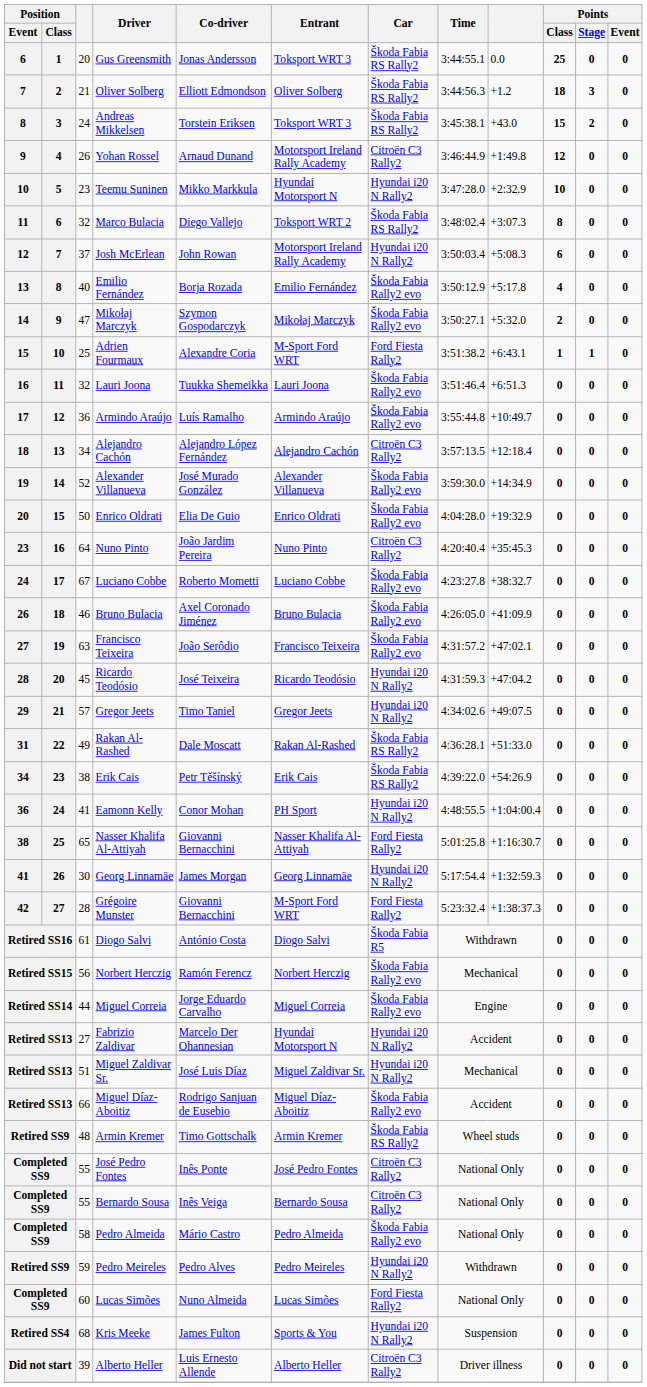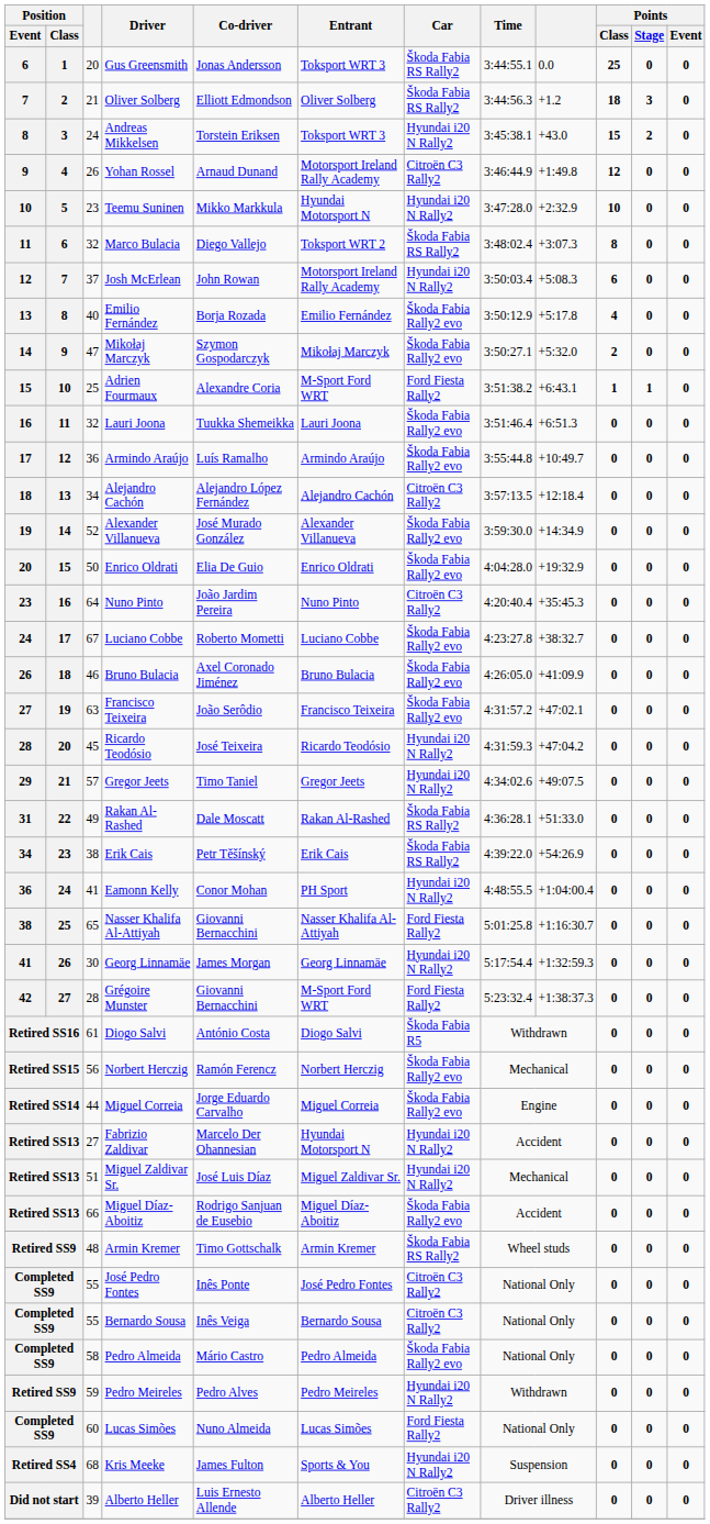 <table class="wikitable" width=85% style="font-size: 85%;">
 <tr>
 <th colspan="2">Position</th>
 <th rowspan="2"></th>
 <th rowspan="2">Driver</th>
 <th rowspan="2">Co-driver</th>
 <th rowspan="2">Entrant</th>
 <th rowspan="2">Car</th>
 <th rowspan="2">Time</th>
 <th rowspan="2"></th>
 <th colspan="3">Points</th>
 </tr>
 <tr>
 <th>Event</th>
 <th>Class</th>
 <th>Class</th>
 <th><a href='#'>Stage</a></th>
 <th>Event</th>
 </tr>
 <tr>
 <th>6</th>
 <th>1</th>
 <td align="center">20</td>
 <td><a href='#'>Gus Greensmith</a></td>
 <td><a href='#'>Jonas Andersson</a></td>
 <td><a href='#'>Toksport WRT 3</a></td>
 <td><a href='#'>Škoda Fabia RS Rally2</a></td>
 <td>3:44:55.1</td>
 <td>0.0</td>
 <td align="center"><strong>25</strong></td>
 <td align="center"><strong>0</strong></td>
 <td align="center"><strong>0</strong></td>
 </tr>
 <tr>
 <th>7</th>
 <th>2</th>
 <td align="center">21</td>
 <td><a href='#'>Oliver Solberg</a></td>
 <td><a href='#'>Elliott Edmondson</a></td>
 <td><a href='#'>Oliver Solberg</a></td>
 <td><a href='#'>Škoda Fabia RS Rally2</a></td>
 <td>3:44:56.3</td>
 <td>+1.2</td>
 <td align="center"><strong>18</strong></td>
 <td align="center"><strong>3</strong></td>
 <td align="center"><strong>0</strong></td>
 </tr>
 <tr>
 <th>8</th>
 <th>3</th>
 <td align="center">24</td>
 <td><a href='#'>Andreas Mikkelsen</a></td>
 <td><a href='#'>Torstein Eriksen</a></td>
 <td><a href='#'>Toksport WRT 3</a></td>
-<td><a href='#'>Škoda Fabia RS Rally2</a></td>
+<td><a href='#'>Hyundai i20 N Rally2</a></td>
 <td>3:45:38.1</td>
 <td>+43.0</td>
 <td align="center"><strong>15</strong></td>
 <td align="center"><strong>2</strong></td>
 <td align="center"><strong>0</strong></td>
 </tr>
 <tr>
 <th>9</th>
 <th>4</th>
 <td align="center">26</td>
 <td><a href='#'>Yohan Rossel</a></td>
 <td><a href='#'>Arnaud Dunand</a></td>
 <td><a href='#'>Motorsport Ireland Rally Academy</a></td>
 <td><a href='#'>Citroën C3 Rally2</a></td>
 <td>3:46:44.9</td>
 <td>+1:49.8</td>
 <td align="center"><strong>12</strong></td>
 <td align="center"><strong>0</strong></td>
 <td align="center"><strong>0</strong></td>
 </tr>
 <tr>
 <th>10</th>
 <th>5</th>
 <td align="center">23</td>
 <td><a href='#'>Teemu Suninen</a></td>
 <td><a href='#'>Mikko Markkula</a></td>
 <td><a href='#'>Hyundai Motorsport N</a></td>
 <td><a href='#'>Hyundai i20 N Rally2</a></td>
 <td>3:47:28.0</td>
 <td>+2:32.9</td>
 <td align="center"><strong>10</strong></td>
 <td align="center"><strong>0</strong></td>
 <td align="center"><strong>0</strong></td>
 </tr>
 <tr>
 <th>11</th>
 <th>6</th>
 <td align="center">32</td>
 <td><a href='#'>Marco Bulacia</a></td>
 <td><a href='#'>Diego Vallejo</a></td>
 <td><a href='#'>Toksport WRT 2</a></td>
 <td><a href='#'>Škoda Fabia RS Rally2</a></td>
 <td>3:48:02.4</td>
 <td>+3:07.3</td>
 <td align="center"><strong>8</strong></td>
 <td align="center"><strong>0</strong></td>
 <td align="center"><strong>0</strong></td>
 </tr>
 <tr>
 <th>12</th>
 <th>7</th>
 <td align="center">37</td>
 <td><a href='#'>Josh McErlean</a></td>
 <td><a href='#'>John Rowan</a></td>
 <td><a href='#'>Motorsport Ireland Rally Academy</a></td>
 <td><a href='#'>Hyundai i20 N Rally2</a></td>
 <td>3:50:03.4</td>
 <td>+5:08.3</td>
 <td align="center"><strong>6</strong></td>
 <td align="center"><strong>0</strong></td>
 <td align="center"><strong>0</strong></td>
 </tr>
 <tr>
 <th>13</th>
 <th>8</th>
 <td align="center">40</td>
 <td><a href='#'>Emilio Fernández</a></td>
 <td><a href='#'>Borja Rozada</a></td>
 <td><a href='#'>Emilio Fernández</a></td>
 <td><a href='#'>Škoda Fabia Rally2 evo</a></td>
 <td>3:50:12.9</td>
 <td>+5:17.8</td>
 <td align="center"><strong>4</strong></td>
 <td align="center"><strong>0</strong></td>
 <td align="center"><strong>0</strong></td>
 </tr>
 <tr>
 <th>14</th>
 <th>9</th>
 <td align="center">47</td>
 <td><a href='#'>Mikołaj Marczyk</a></td>
 <td><a href='#'>Szymon Gospodarczyk</a></td>
 <td><a href='#'>Mikołaj Marczyk</a></td>
 <td><a href='#'>Škoda Fabia Rally2 evo</a></td>
 <td>3:50:27.1</td>
 <td>+5:32.0</td>
 <td align="center"><strong>2</strong></td>
 <td align="center"><strong>0</strong></td>
 <td align="center"><strong>0</strong></td>
 </tr>
 <tr>
 <th>15</th>
 <th>10</th>
 <td align="center">25</td>
 <td><a href='#'>Adrien Fourmaux</a></td>
 <td><a href='#'>Alexandre Coria</a></td>
 <td><a href='#'>M-Sport Ford WRT</a></td>
 <td><a href='#'>Ford Fiesta Rally2</a></td>
 <td>3:51:38.2</td>
 <td>+6:43.1</td>
 <td align="center"><strong>1</strong></td>
 <td align="center"><strong>1</strong></td>
 <td align="center"><strong>0</strong></td>
 </tr>
 <tr>
 <th>16</th>
 <th>11</th>
 <td align="center">32</td>
 <td><a href='#'>Lauri Joona</a></td>
 <td><a href='#'>Tuukka Shemeikka</a></td>
 <td><a href='#'>Lauri Joona</a></td>
 <td><a href='#'>Škoda Fabia Rally2 evo</a></td>
 <td>3:51:46.4</td>
 <td>+6:51.3</td>
 <td align="center"><strong>0</strong></td>
 <td align="center"><strong>0</strong></td>
 <td align="center"><strong>0</strong></td>
 </tr>
 <tr>
 <th>17</th>
 <th>12</th>
 <td align="center">36</td>
 <td><a href='#'>Armindo Araújo</a></td>
 <td><a href='#'>Luís Ramalho</a></td>
 <td><a href='#'>Armindo Araújo</a></td>
 <td><a href='#'>Škoda Fabia Rally2 evo</a></td>
 <td>3:55:44.8</td>
 <td>+10:49.7</td>
 <td align="center"><strong>0</strong></td>
 <td align="center"><strong>0</strong></td>
 <td align="center"><strong>0</strong></td>
 </tr>
 <tr>
 <th>18</th>
 <th>13</th>
 <td align="center">34</td>
 <td><a href='#'>Alejandro Cachón</a></td>
 <td><a href='#'>Alejandro López Fernández</a></td>
 <td><a href='#'>Alejandro Cachón</a></td>
 <td><a href='#'>Citroën C3 Rally2</a></td>
 <td>3:57:13.5</td>
 <td>+12:18.4</td>
 <td align="center"><strong>0</strong></td>
 <td align="center"><strong>0</strong></td>
 <td align="center"><strong>0</strong></td>
 </tr>
 <tr>
 <th>19</th>
 <th>14</th>
 <td align="center">52</td>
 <td><a href='#'>Alexander Villanueva</a></td>
 <td><a href='#'>José Murado González</a></td>
 <td><a href='#'>Alexander Villanueva</a></td>
 <td><a href='#'>Škoda Fabia Rally2 evo</a></td>
 <td>3:59:30.0</td>
 <td>+14:34.9</td>
 <td align="center"><strong>0</strong></td>
 <td align="center"><strong>0</strong></td>
 <td align="center"><strong>0</strong></td>
 </tr>
 <tr>
 <th>20</th>
 <th>15</th>
 <td align="center">50</td>
 <td><a href='#'>Enrico Oldrati</a></td>
 <td><a href='#'>Elia De Guio</a></td>
 <td><a href='#'>Enrico Oldrati</a></td>
 <td><a href='#'>Škoda Fabia Rally2 evo</a></td>
 <td>4:04:28.0</td>
 <td>+19:32.9</td>
 <td align="center"><strong>0</strong></td>
 <td align="center"><strong>0</strong></td>
 <td align="center"><strong>0</strong></td>
 </tr>
 <tr>
 <th>23</th>
 <th>16</th>
 <td align="center">64</td>
 <td><a href='#'>Nuno Pinto</a></td>
 <td><a href='#'>João Jardim Pereira</a></td>
 <td><a href='#'>Nuno Pinto</a></td>
 <td><a href='#'>Citroën C3 Rally2</a></td>
 <td>4:20:40.4</td>
 <td>+35:45.3</td>
 <td align="center"><strong>0</strong></td>
 <td align="center"><strong>0</strong></td>
 <td align="center"><strong>0</strong></td>
 </tr>
 <tr>
 <th>24</th>
 <th>17</th>
 <td align="center">67</td>
 <td><a href='#'>Luciano Cobbe</a></td>
 <td><a href='#'>Roberto Mometti</a></td>
 <td><a href='#'>Luciano Cobbe</a></td>
 <td><a href='#'>Škoda Fabia Rally2 evo</a></td>
 <td>4:23:27.8</td>
 <td>+38:32.7</td>
 <td align="center"><strong>0</strong></td>
 <td align="center"><strong>0</strong></td>
 <td align="center"><strong>0</strong></td>
 </tr>
 <tr>
 <th>26</th>
 <th>18</th>
 <td align="center">46</td>
 <td><a href='#'>Bruno Bulacia</a></td>
 <td><a href='#'>Axel Coronado Jiménez</a></td>
 <td><a href='#'>Bruno Bulacia</a></td>
 <td><a href='#'>Škoda Fabia Rally2 evo</a></td>
 <td>4:26:05.0</td>
 <td>+41:09.9</td>
 <td align="center"><strong>0</strong></td>
 <td align="center"><strong>0</strong></td>
 <td align="center"><strong>0</strong></td>
 </tr>
 <tr>
 <th>27</th>
 <th>19</th>
 <td align="center">63</td>
 <td><a href='#'>Francisco Teixeira</a></td>
 <td><a href='#'>João Serôdio</a></td>
 <td><a href='#'>Francisco Teixeira</a></td>
 <td><a href='#'>Škoda Fabia Rally2 evo</a></td>
 <td>4:31:57.2</td>
 <td>+47:02.1</td>
 <td align="center"><strong>0</strong></td>
 <td align="center"><strong>0</strong></td>
 <td align="center"><strong>0</strong></td>
 </tr>
 <tr>
 <th>28</th>
 <th>20</th>
 <td align="center">45</td>
 <td><a href='#'>Ricardo Teodósio</a></td>
 <td><a href='#'>José Teixeira</a></td>
 <td><a href='#'>Ricardo Teodósio</a></td>
 <td><a href='#'>Hyundai i20 N Rally2</a></td>
 <td>4:31:59.3</td>
 <td>+47:04.2</td>
 <td align="center"><strong>0</strong></td>
 <td align="center"><strong>0</strong></td>
 <td align="center"><strong>0</strong></td>
 </tr>
 <tr>
 <th>29</th>
 <th>21</th>
 <td align="center">57</td>
 <td><a href='#'>Gregor Jeets</a></td>
 <td><a href='#'>Timo Taniel</a></td>
 <td><a href='#'>Gregor Jeets</a></td>
 <td><a href='#'>Hyundai i20 N Rally2</a></td>
 <td>4:34:02.6</td>
 <td>+49:07.5</td>
 <td align="center"><strong>0</strong></td>
 <td align="center"><strong>0</strong></td>
 <td align="center"><strong>0</strong></td>
 </tr>
 <tr>
 <th>31</th>
 <th>22</th>
 <td align="center">49</td>
 <td><a href='#'>Rakan Al-Rashed</a></td>
 <td><a href='#'>Dale Moscatt</a></td>
 <td><a href='#'>Rakan Al-Rashed</a></td>
 <td><a href='#'>Škoda Fabia RS Rally2</a></td>
 <td>4:36:28.1</td>
 <td>+51:33.0</td>
 <td align="center"><strong>0</strong></td>
 <td align="center"><strong>0</strong></td>
 <td align="center"><strong>0</strong></td>
 </tr>
 <tr>
 <th>34</th>
 <th>23</th>
 <td align="center">38</td>
 <td><a href='#'>Erik Cais</a></td>
 <td><a href='#'>Petr Těšínský</a></td>
 <td><a href='#'>Erik Cais</a></td>
 <td><a href='#'>Škoda Fabia RS Rally2</a></td>
 <td>4:39:22.0</td>
 <td>+54:26.9</td>
 <td align="center"><strong>0</strong></td>
 <td align="center"><strong>0</strong></td>
 <td align="center"><strong>0</strong></td>
 </tr>
 <tr>
 <th>36</th>
 <th>24</th>
 <td align="center">41</td>
 <td><a href='#'>Eamonn Kelly</a></td>
 <td><a href='#'>Conor Mohan</a></td>
 <td><a href='#'>PH Sport</a></td>
 <td><a href='#'>Hyundai i20 N Rally2</a></td>
 <td>4:48:55.5</td>
 <td>+1:04:00.4</td>
 <td align="center"><strong>0</strong></td>
 <td align="center"><strong>0</strong></td>
 <td align="center"><strong>0</strong></td>
 </tr>
 <tr>
 <th>38</th>
 <th>25</th>
 <td align="center">65</td>
 <td><a href='#'>Nasser Khalifa Al-Attiyah</a></td>
 <td><a href='#'>Giovanni Bernacchini</a></td>
 <td><a href='#'>Nasser Khalifa Al-Attiyah</a></td>
 <td><a href='#'>Ford Fiesta Rally2</a></td>
 <td>5:01:25.8</td>
 <td>+1:16:30.7</td>
 <td align="center"><strong>0</strong></td>
 <td align="center"><strong>0</strong></td>
 <td align="center"><strong>0</strong></td>
 </tr>
 <tr>
 <th>41</th>
 <th>26</th>
 <td align="center">30</td>
 <td><a href='#'>Georg Linnamäe</a></td>
 <td><a href='#'>James Morgan</a></td>
 <td><a href='#'>Georg Linnamäe</a></td>
 <td><a href='#'>Hyundai i20 N Rally2</a></td>
 <td>5:17:54.4</td>
 <td>+1:32:59.3</td>
 <td align="center"><strong>0</strong></td>
 <td align="center"><strong>0</strong></td>
 <td align="center"><strong>0</strong></td>
 </tr>
 <tr>
 <th>42</th>
 <th>27</th>
 <td align="center">28</td>
 <td><a href='#'>Grégoire Munster</a></td>
 <td><a href='#'>Giovanni Bernacchini</a></td>
 <td><a href='#'>M-Sport Ford WRT</a></td>
 <td><a href='#'>Ford Fiesta Rally2</a></td>
 <td>5:23:32.4</td>
 <td>+1:38:37.3</td>
 <td align="center"><strong>0</strong></td>
 <td align="center"><strong>0</strong></td>
 <td align="center"><strong>0</strong></td>
 </tr>
 <tr>
 <th colspan="2">Retired SS16</th>
 <td align="center">61</td>
 <td><a href='#'>Diogo Salvi</a></td>
 <td><a href='#'>António Costa</a></td>
 <td><a href='#'>Diogo Salvi</a></td>
 <td><a href='#'>Škoda Fabia R5</a></td>
 <td colspan="2" align="center">Withdrawn</td>
 <td align="center"><strong>0</strong></td>
 <td align="center"><strong>0</strong></td>
 <td align="center"><strong>0</strong></td>
 </tr>
 <tr>
 <th colspan="2">Retired SS15</th>
 <td align="center">56</td>
 <td><a href='#'>Norbert Herczig</a></td>
 <td><a href='#'>Ramón Ferencz</a></td>
 <td><a href='#'>Norbert Herczig</a></td>
 <td><a href='#'>Škoda Fabia Rally2 evo</a></td>
 <td colspan="2" align="center">Mechanical</td>
 <td align="center"><strong>0</strong></td>
 <td align="center"><strong>0</strong></td>
 <td align="center"><strong>0</strong></td>
 </tr>
 <tr>
 <th colspan="2">Retired SS14</th>
 <td align="center">44</td>
 <td><a href='#'>Miguel Correia</a></td>
 <td><a href='#'>Jorge Eduardo Carvalho</a></td>
 <td><a href='#'>Miguel Correia</a></td>
 <td><a href='#'>Škoda Fabia Rally2 evo</a></td>
 <td colspan="2" align="center">Engine</td>
 <td align="center"><strong>0</strong></td>
 <td align="center"><strong>0</strong></td>
 <td align="center"><strong>0</strong></td>
 </tr>
 <tr>
 <th colspan="2">Retired SS13</th>
 <td align="center">27</td>
 <td><a href='#'>Fabrizio Zaldivar</a></td>
 <td><a href='#'>Marcelo Der Ohannesian</a></td>
 <td><a href='#'>Hyundai Motorsport N</a></td>
 <td><a href='#'>Hyundai i20 N Rally2</a></td>
 <td colspan="2" align="center">Accident</td>
 <td align="center"><strong>0</strong></td>
 <td align="center"><strong>0</strong></td>
 <td align="center"><strong>0</strong></td>
 </tr>
 <tr>
 <th colspan="2">Retired SS13</th>
 <td align="center">51</td>
 <td><a href='#'>Miguel Zaldivar Sr.</a></td>
 <td><a href='#'>José Luis Díaz</a></td>
 <td><a href='#'>Miguel Zaldivar Sr.</a></td>
 <td><a href='#'>Hyundai i20 N Rally2</a></td>
 <td colspan="2" align="center">Mechanical</td>
 <td align="center"><strong>0</strong></td>
 <td align="center"><strong>0</strong></td>
 <td align="center"><strong>0</strong></td>
 </tr>
 <tr>
 <th colspan="2">Retired SS13</th>
 <td align="center">66</td>
 <td><a href='#'>Miguel Díaz-Aboitiz</a></td>
 <td><a href='#'>Rodrigo Sanjuan de Eusebio</a></td>
 <td><a href='#'>Miguel Díaz-Aboitiz</a></td>
 <td><a href='#'>Škoda Fabia Rally2 evo</a></td>
 <td colspan="2" align="center">Accident</td>
 <td align="center"><strong>0</strong></td>
 <td align="center"><strong>0</strong></td>
 <td align="center"><strong>0</strong></td>
 </tr>
 <tr>
 <th colspan="2">Retired SS9</th>
 <td align="center">48</td>
 <td><a href='#'>Armin Kremer</a></td>
 <td><a href='#'>Timo Gottschalk</a></td>
 <td><a href='#'>Armin Kremer</a></td>
 <td><a href='#'>Škoda Fabia RS Rally2</a></td>
 <td colspan="2" align="center">Wheel studs</td>
 <td align="center"><strong>0</strong></td>
 <td align="center"><strong>0</strong></td>
 <td align="center"><strong>0</strong></td>
 </tr>
 <tr>
 <th colspan="2">Completed SS9</th>
 <td align="center">55</td>
 <td><a href='#'>José Pedro Fontes</a></td>
 <td><a href='#'>Inês Ponte</a></td>
 <td><a href='#'>José Pedro Fontes</a></td>
 <td><a href='#'>Citroën C3 Rally2</a></td>
 <td colspan="2" align="center">National Only</td>
 <td align="center"><strong>0</strong></td>
 <td align="center"><strong>0</strong></td>
 <td align="center"><strong>0</strong></td>
 </tr>
 <tr>
 <th colspan="2">Completed SS9</th>
 <td align="center">55</td>
 <td><a href='#'>Bernardo Sousa</a></td>
 <td><a href='#'>Inês Veiga</a></td>
 <td><a href='#'>Bernardo Sousa</a></td>
 <td><a href='#'>Citroën C3 Rally2</a></td>
 <td colspan="2" align="center">National Only</td>
 <td align="center"><strong>0</strong></td>
 <td align="center"><strong>0</strong></td>
 <td align="center"><strong>0</strong></td>
 </tr>
 <tr>
 <th colspan="2">Completed SS9</th>
 <td align="center">58</td>
 <td><a href='#'>Pedro Almeida</a></td>
 <td><a href='#'>Mário Castro</a></td>
 <td><a href='#'>Pedro Almeida</a></td>
 <td><a href='#'>Škoda Fabia Rally2 evo</a></td>
 <td colspan="2" align="center">National Only</td>
 <td align="center"><strong>0</strong></td>
 <td align="center"><strong>0</strong></td>
 <td align="center"><strong>0</strong></td>
 </tr>
 <tr>
 <th colspan="2">Retired SS9</th>
 <td align="center">59</td>
 <td><a href='#'>Pedro Meireles</a></td>
 <td><a href='#'>Pedro Alves</a></td>
 <td><a href='#'>Pedro Meireles</a></td>
 <td><a href='#'>Hyundai i20 N Rally2</a></td>
 <td colspan="2" align="center">Withdrawn</td>
 <td align="center"><strong>0</strong></td>
 <td align="center"><strong>0</strong></td>
 <td align="center"><strong>0</strong></td>
 </tr>
 <tr>
 <th colspan="2">Completed SS9</th>
 <td align="center">60</td>
 <td><a href='#'>Lucas Simões</a></td>
 <td><a href='#'>Nuno Almeida</a></td>
 <td><a href='#'>Lucas Simões</a></td>
 <td><a href='#'>Ford Fiesta Rally2</a></td>
 <td colspan="2" align="center">National Only</td>
 <td align="center"><strong>0</strong></td>
 <td align="center"><strong>0</strong></td>
 <td align="center"><strong>0</strong></td>
 </tr>
 <tr>
 <th colspan="2">Retired SS4</th>
 <td align="center">68</td>
 <td><a href='#'>Kris Meeke</a></td>
 <td><a href='#'>James Fulton</a></td>
 <td><a href='#'>Sports & You</a></td>
 <td><a href='#'>Hyundai i20 N Rally2</a></td>
 <td colspan="2" align="center">Suspension</td>
 <td align="center"><strong>0</strong></td>
 <td align="center"><strong>0</strong></td>
 <td align="center"><strong>0</strong></td>
 </tr>
 <tr>
 <th colspan="2">Did not start</th>
 <td align="center">39</td>
 <td><a href='#'>Alberto Heller</a></td>
 <td><a href='#'>Luis Ernesto Allende</a></td>
 <td><a href='#'>Alberto Heller</a></td>
 <td><a href='#'>Citroën C3 Rally2</a></td>
 <td colspan="2" align="center">Driver illness</td>
 <td align="center"><strong>0</strong></td>
 <td align="center"><strong>0</strong></td>
 <td align="center"><strong>0</strong></td>
 </tr>
 <tr>
 </tr>
 </table>
